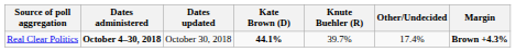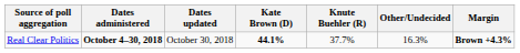 <table class="wikitable sortable" style="text-align:center;font-size:90%;line-height:17px">
 <tr>
 <th>Source of poll<br>aggregation</th>
 <th>Dates<br>administered</th>
 <th>Dates<br>updated</th>
 <th style="width:100px;">Kate<br>Brown (D)</th>
 <th style="width:100px;">Knute<br>Buehler (R)</th>
 <th style="width:100px;">Other/Undecided<br></th>
 <th>Margin</th>
 </tr>
 <tr>
 <td><a href='#'>Real Clear Politics</a></td>
 <td><strong>October 4–30, 2018</strong></td>
 <td>October 30, 2018</td>
 <td><strong>44.1%</strong></td>
-<td>39.7%</td>
-<td>17.4%</td>
+<td>37.7%</td>
+<td>16.3%</td>
 <td><strong>Brown +4.3%</strong></td>
 </tr>
 </table>
